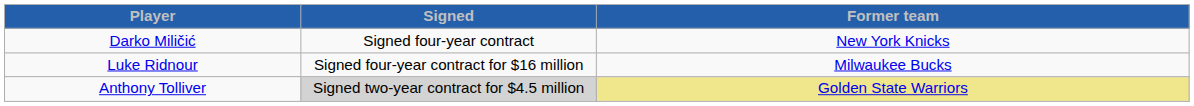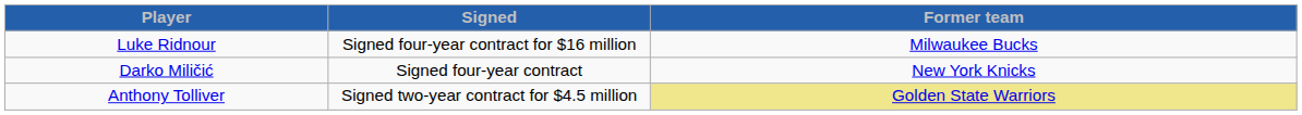 <table class="wikitable sortable sortable">
 <tr>
 <th style="background:#245FAC; color:#C0C0C0" width="10%">Player</th>
 <th style="background:#245FAC; color:#C0C0C0" width="10%">Signed</th>
 <th style="background:#245FAC; color:#C0C0C0" width="20%">Former team</th>
 </tr>
 <tr style="text-align: center">
+<td><a href='#'>Luke Ridnour</a></td>
+<td>Signed four-year contract for $16 million</td>
+<td><a href='#'>Milwaukee Bucks</a></td>
+</tr>
+<tr style="text-align: center">
 <td><a href='#'>Darko Miličić</a></td>
 <td>Signed four-year contract</td>
 <td><a href='#'>New York Knicks</a></td>
 </tr>
 <tr style="text-align: center">
-<td><a href='#'>Luke Ridnour</a></td>
-<td>Signed four-year contract for $16 million</td>
-<td><a href='#'>Milwaukee Bucks</a></td>
-</tr>
-<tr style="text-align: center">
 <td><a href='#'>Anthony Tolliver</a></td>
-<td style="background: lightgrey;">Signed two-year contract for $4.5 million</td>
+<td>Signed two-year contract for $4.5 million</td>
 <td style="background: khaki;"><a href='#'>Golden State Warriors</a></td>
 </tr>
 </table>
